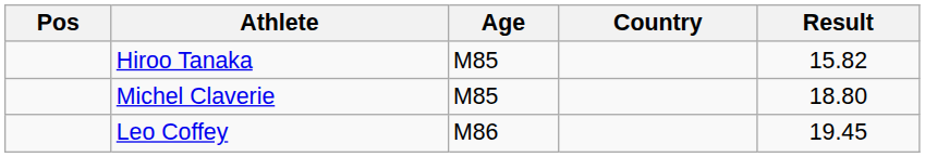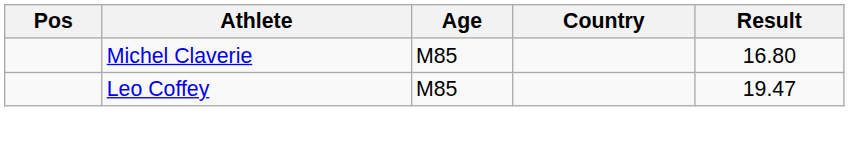 <table class="wikitable"  style="text-align:center; width:50%;">
 <tr>
 <th>Pos</th>
 <th>Athlete</th>
 <th>Age</th>
 <th>Country</th>
 <th>Result</th>
 </tr>
 <tr>
 <td align=center></td>
-<td align=left><a href='#'>Hiroo Tanaka</a></td>
-<td align=left>M85</td>
-<td align=left></td>
-<td>15.82</td>
-</tr>
-<tr>
-<td align=center></td>
 <td align=left><a href='#'>Michel Claverie</a></td>
 <td align=left>M85</td>
 <td align=left></td>
-<td>18.80</td>
+<td>16.80</td>
 </tr>
 <tr>
 <td align=center></td>
 <td align=left><a href='#'>Leo Coffey</a></td>
-<td align=left>M86</td>
+<td align=left>M85</td>
 <td align=left></td>
-<td>19.45</td>
+<td>19.47</td>
 </tr>
 </table>
